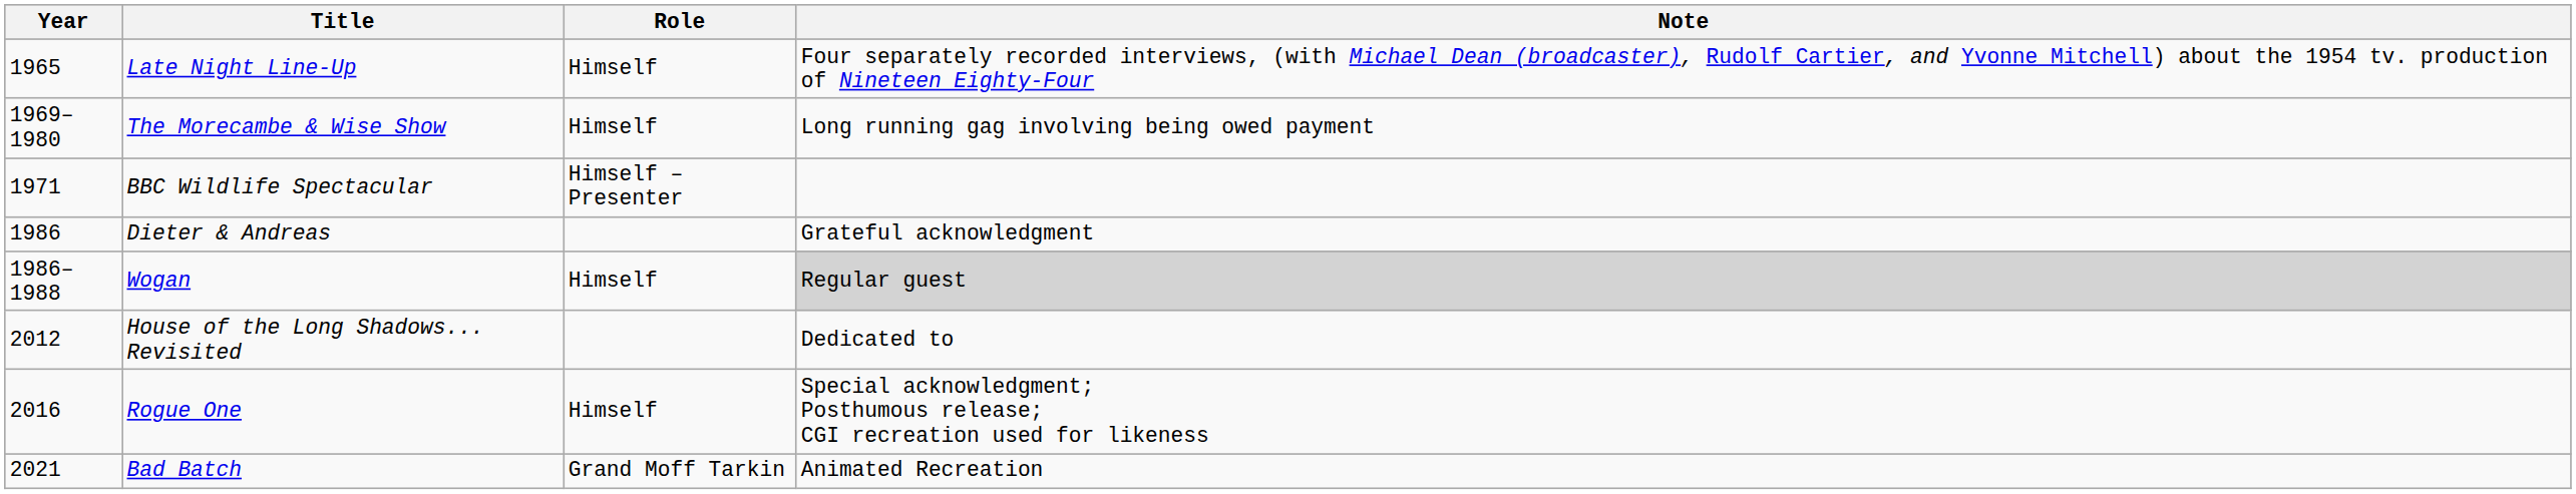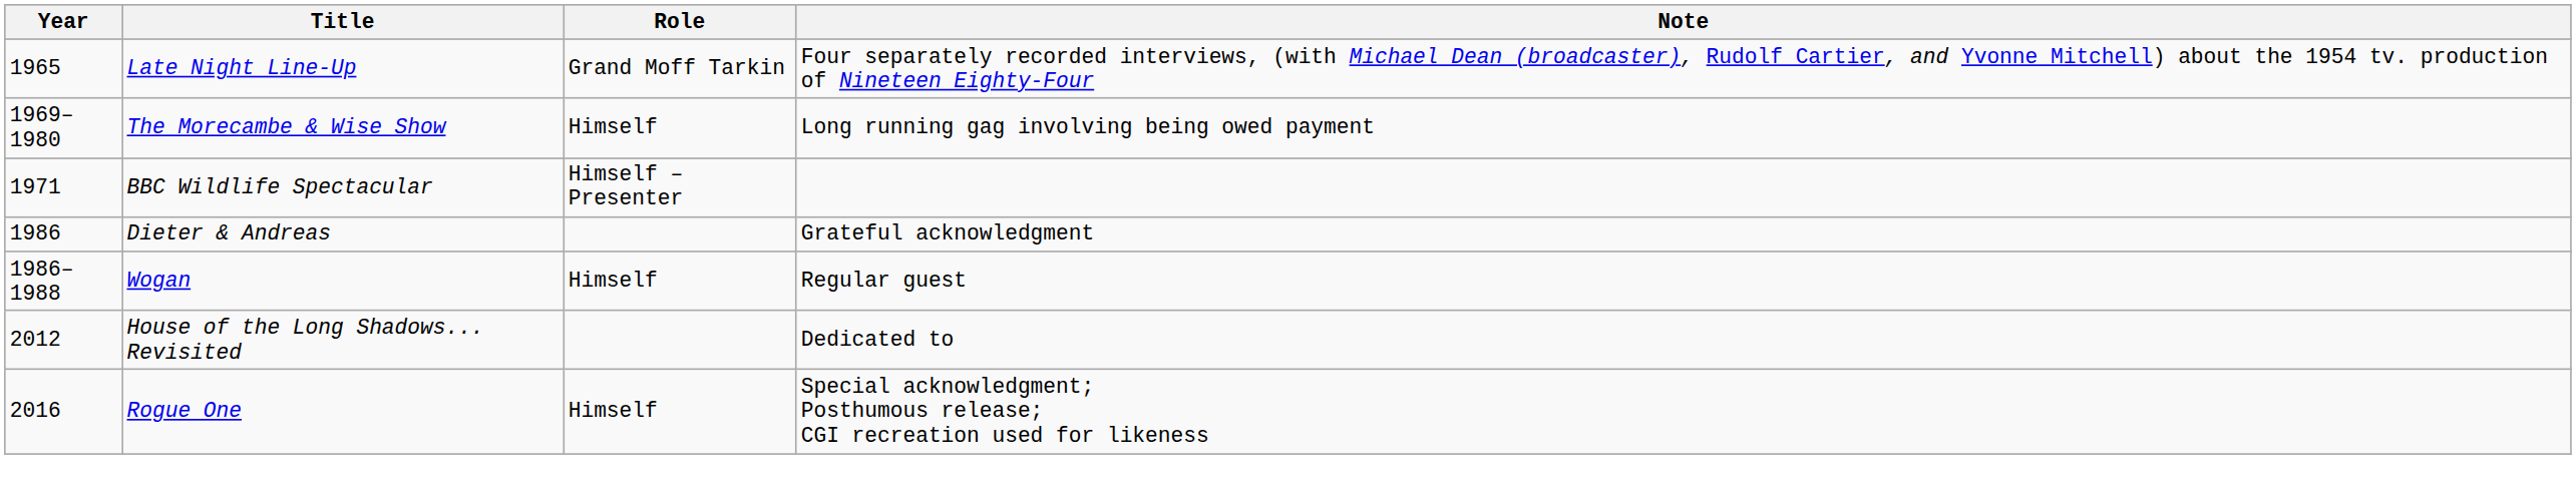 <table class="wikitable plainrowheaders sortable">
 <tr>
 <th scope="col">Year</th>
 <th scope="col">Title</th>
 <th scope="col">Role</th>
 <th scope="col">Note</th>
 </tr>
 <tr>
 <td>1965</td>
 <td><em><a href='#'>Late Night Line-Up</a></em></td>
-<td>Himself</td>
+<td>Grand Moff Tarkin</td>
 <td>Four separately recorded interviews, (with <em><a href='#'>Michael Dean (broadcaster)</a>, </em><a href='#'>Rudolf Cartier</a><em>, and </em><a href='#'>Yvonne Mitchell</a>) about the 1954 tv. production of <em><a href='#'>Nineteen Eighty-Four</a></em></td>
 </tr>
 <tr>
 <td>1969–1980</td>
 <td><em><a href='#'>The Morecambe & Wise Show</a></em></td>
 <td>Himself</td>
 <td>Long running gag involving being owed payment</td>
 </tr>
 <tr>
 <td>1971</td>
 <td><em>BBC Wildlife Spectacular</em></td>
 <td>Himself – Presenter</td>
 <td></td>
 </tr>
 <tr>
 <td>1986</td>
 <td><em>Dieter & Andreas</em></td>
 <td></td>
 <td>Grateful acknowledgment</td>
 </tr>
 <tr>
 <td>1986–1988</td>
 <td><em><a href='#'>Wogan</a></em></td>
 <td>Himself</td>
-<td style="background: lightgrey;">Regular guest</td>
+<td>Regular guest</td>
 </tr>
 <tr>
 <td>2012</td>
 <td><em>House of the Long Shadows... Revisited</em></td>
 <td></td>
 <td>Dedicated to</td>
 </tr>
 <tr>
 <td>2016</td>
 <td><em><a href='#'>Rogue One</a></em></td>
 <td>Himself</td>
 <td>Special acknowledgment;<br>Posthumous release;<br>CGI recreation used for likeness</td>
 </tr>
-<tr>
-<td>2021</td>
-<td><em><a href='#'>Bad Batch</a></em></td>
-<td>Grand Moff Tarkin</td>
-<td>Animated Recreation</td>
-</tr>
 </table>
